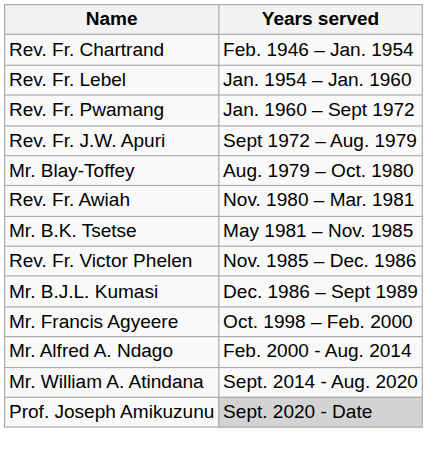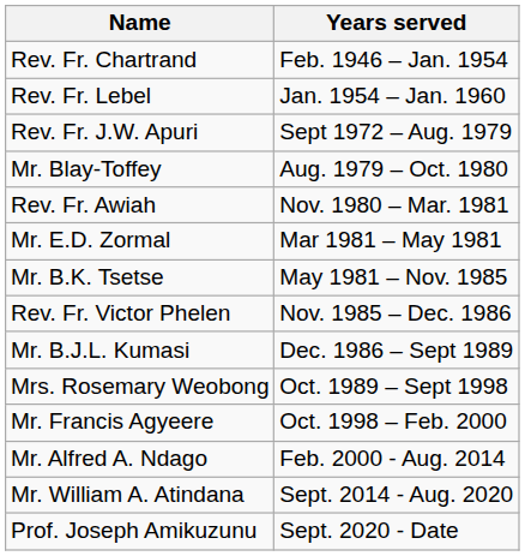 <table class="wikitable">
 <tr>
 <th>Name</th>
 <th>Years served</th>
 </tr>
 <tr>
 <td>Rev. Fr. Chartrand</td>
 <td>Feb. 1946 – Jan. 1954</td>
 </tr>
 <tr>
 <td>Rev. Fr. Lebel</td>
 <td>Jan. 1954 – Jan. 1960</td>
 </tr>
 <tr>
-<td>Rev. Fr. Pwamang</td>
-<td>Jan. 1960 – Sept 1972</td>
-</tr>
-<tr>
 <td>Rev. Fr. J.W. Apuri</td>
 <td>Sept 1972 – Aug. 1979</td>
 </tr>
 <tr>
 <td>Mr. Blay-Toffey</td>
 <td>Aug. 1979 – Oct. 1980</td>
 </tr>
 <tr>
 <td>Rev. Fr. Awiah</td>
 <td>Nov. 1980 – Mar. 1981</td>
 </tr>
 <tr>
+<td>Mr. E.D. Zormal</td>
+<td>Mar 1981 – May 1981</td>
+</tr>
+<tr>
 <td>Mr. B.K. Tsetse</td>
 <td>May 1981 – Nov. 1985</td>
 </tr>
 <tr>
 <td>Rev. Fr. Victor Phelen</td>
 <td>Nov. 1985 – Dec. 1986</td>
 </tr>
 <tr>
 <td>Mr. B.J.L. Kumasi</td>
 <td>Dec. 1986 – Sept 1989</td>
+</tr>
+<tr>
+<td>Mrs. Rosemary Weobong</td>
+<td>Oct. 1989 – Sept 1998</td>
 </tr>
 <tr>
 <td>Mr. Francis Agyeere</td>
 <td>Oct. 1998 – Feb. 2000</td>
 </tr>
 <tr>
 <td>Mr. Alfred A. Ndago</td>
 <td>Feb. 2000 - Aug. 2014</td>
 </tr>
 <tr>
 <td>Mr. William A. Atindana</td>
 <td>Sept. 2014 - Aug. 2020</td>
 </tr>
 <tr>
 <td>Prof. Joseph Amikuzunu</td>
-<td style="background: lightgrey;">Sept. 2020 - Date</td>
+<td>Sept. 2020 - Date</td>
 </tr>
 </table>
